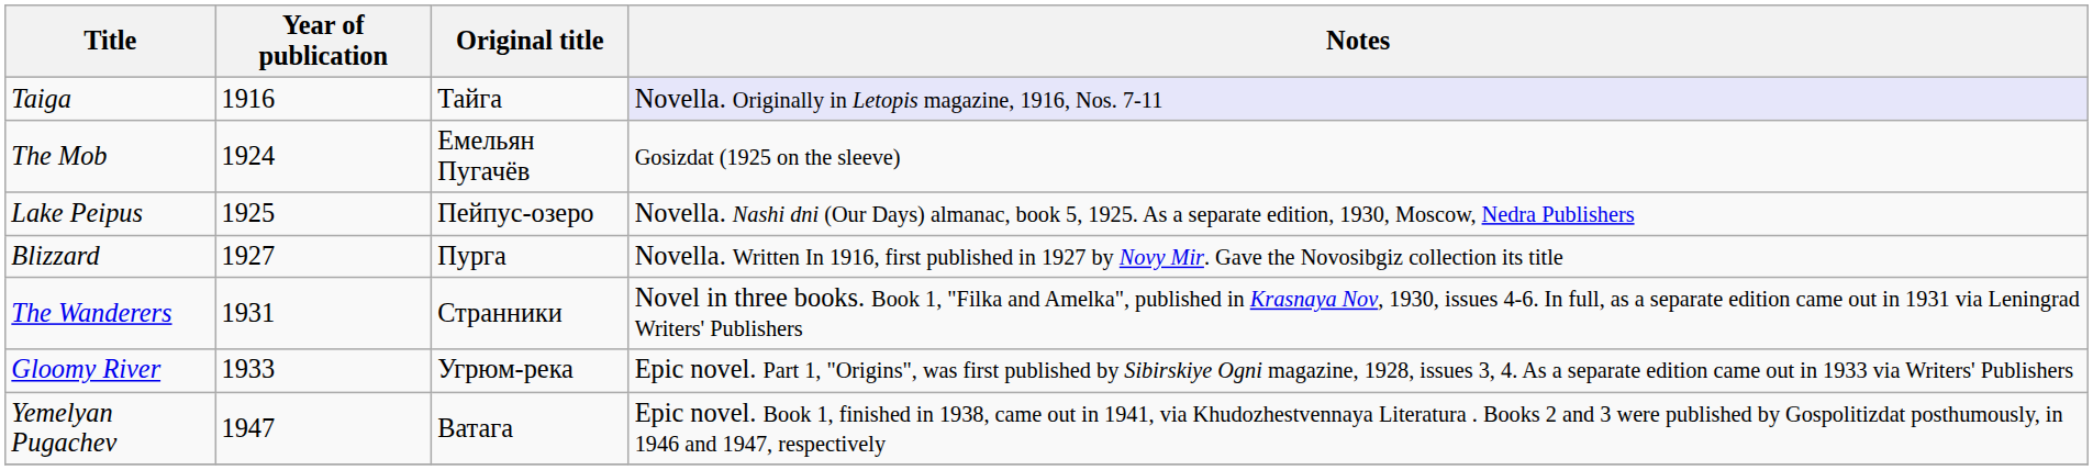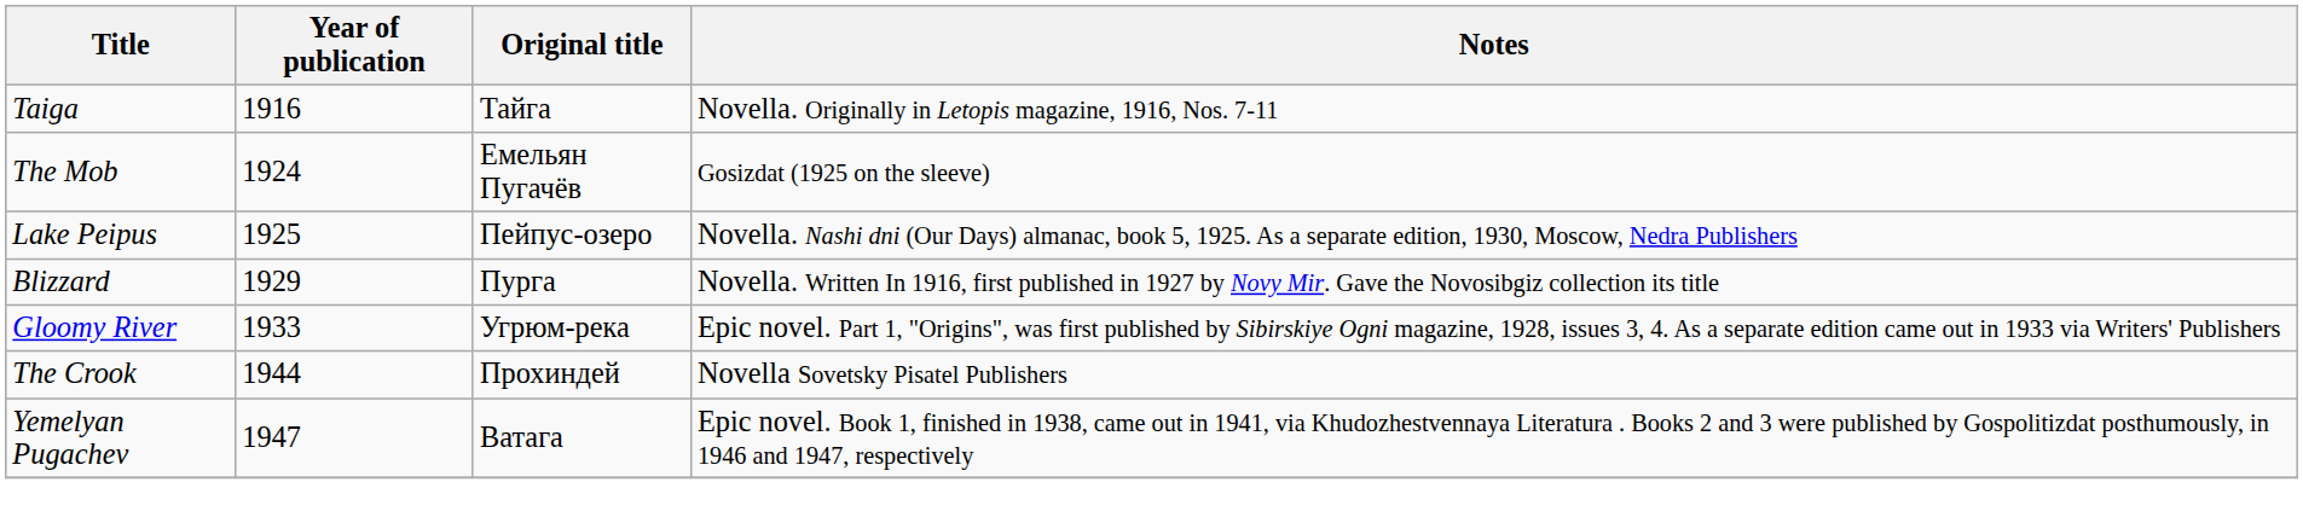 <table class="wikitable">
 <tr>
 <th>Title</th>
 <th>Year of publication</th>
 <th>Original title</th>
 <th>Notes</th>
 </tr>
 <tr>
 <td><em>Taiga</em></td>
 <td>1916</td>
 <td>Тайга</td>
-<td style="background: lavender;">Novella. <small>Originally in <em>Letopis</em> magazine, 1916, Nos. 7-11</small></td>
+<td>Novella. <small>Originally in <em>Letopis</em> magazine, 1916, Nos. 7-11</small></td>
 </tr>
 <tr>
 <td><em>The Mob</em></td>
 <td>1924</td>
 <td>Емельян Пугачёв</td>
 <td><small>Gosizdat (1925 on the sleeve)</small></td>
 </tr>
 <tr>
 <td><em>Lake Peipus</em></td>
 <td>1925</td>
 <td>Пейпус-озеро</td>
 <td>Novella. <small><em>Nashi dni</em> (Our Days) almanac, book 5, 1925. As a separate edition, 1930, Moscow, <a href='#'>Nedra Publishers</a></small></td>
 </tr>
 <tr>
 <td><em>Blizzard</em></td>
-<td>1927</td>
+<td>1929</td>
 <td>Пурга</td>
 <td>Novella. <small>Written In 1916, first published in 1927 by <em><a href='#'>Novy Mir</a></em>. Gave the Novosibgiz collection its title</small></td>
-</tr>
-<tr>
-<td><em><a href='#'>The Wanderers</a></em></td>
-<td>1931</td>
-<td>Странники</td>
-<td>Novel in three books. <small>Book 1, "Filka and Amelka", published in <em><a href='#'>Krasnaya Nov</a></em>, 1930, issues 4-6. In full, as a separate edition came out in 1931 via Leningrad Writers' Publishers</small></td>
 </tr>
 <tr>
 <td><em><a href='#'>Gloomy River</a></em></td>
 <td>1933</td>
 <td>Угрюм-река</td>
 <td>Epic novel. <small>Part 1, "Origins", was first published by <em>Sibirskiye Ogni</em> magazine, 1928, issues 3, 4. As a separate edition came out in 1933 via Writers' Publishers</small></td>
+</tr>
+<tr>
+<td><em>The Crook</em></td>
+<td>1944</td>
+<td>Прохиндей</td>
+<td>Novella <small>Sovetsky Pisatel Publishers</small></td>
 </tr>
 <tr>
 <td><em>Yemelyan Pugachev</em></td>
 <td>1947</td>
 <td>Ватага</td>
 <td>Epic novel. <small>Book 1, finished in 1938, came out in 1941, via Khudozhestvennaya Literatura . Books 2 and 3 were published by Gospolitizdat posthumously, in 1946 and 1947, respectively</small></td>
 </tr>
 <tr>
 </tr>
 </table>
